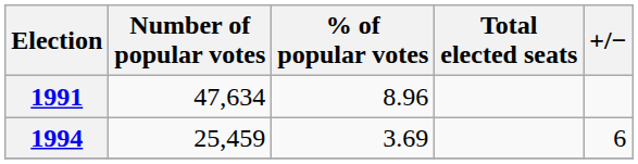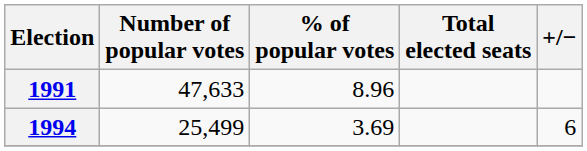 <table class="wikitable" style="text-align: right;">
 <tr align=center>
 <th>Election</th>
 <th>Number of<br>popular votes</th>
 <th>% of<br>popular votes</th>
 <th>Total<br>elected seats</th>
 <th>+/−</th>
 </tr>
 <tr>
 <th><a href='#'>1991</a></th>
-<td>47,634</td>
+<td>47,633</td>
 <td>8.96</td>
 <td></td>
 <td></td>
 </tr>
 <tr>
 <th><a href='#'>1994</a></th>
-<td>25,459</td>
+<td>25,499</td>
 <td>3.69</td>
 <td></td>
 <td>6</td>
 </tr>
 <tr>
 </tr>
 </table>
